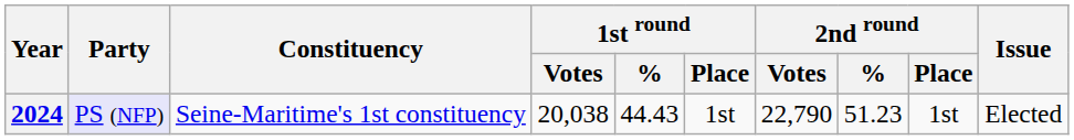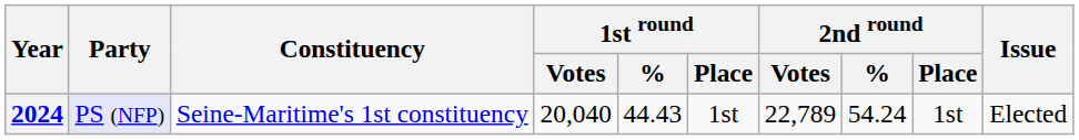 <table class="wikitable" style="text-align: center;">
 <tr>
 <th rowspan="2" scope="col">Year</th>
 <th rowspan="2" scope="col">Party</th>
 <th rowspan="2">Constituency</th>
 <th colspan="3" scope="col"><abbr>1st <sup>round</sup></abbr></th>
 <th colspan="3" scope="col"><abbr>2nd <sup>round</sup></abbr></th>
 <th rowspan="2" scope="col">Issue</th>
 </tr>
 <tr>
 <th scope="col">Votes</th>
 <th scope="col">%</th>
 <th scope="col">Place</th>
 <th scope="col">Votes</th>
 <th scope="col">%</th>
 <th scope="col">Place</th>
 </tr>
 <tr>
 <th><a href='#'>2024</a></th>
 <td style="background: lavender;"><a href='#'>PS</a> <small>(<a href='#'>NFP</a>)</small></td>
 <td rowspan="3"><a href='#'>Seine-Maritime's 1st constituency</a></td>
-<td>20,038</td>
+<td>20,040</td>
 <td>44.43</td>
 <td>1st</td>
-<td>22,790</td>
-<td>51.23</td>
+<td>22,789</td>
+<td>54.24</td>
 <td>1st</td>
 <td>Elected</td>
 </tr>
 </table>
